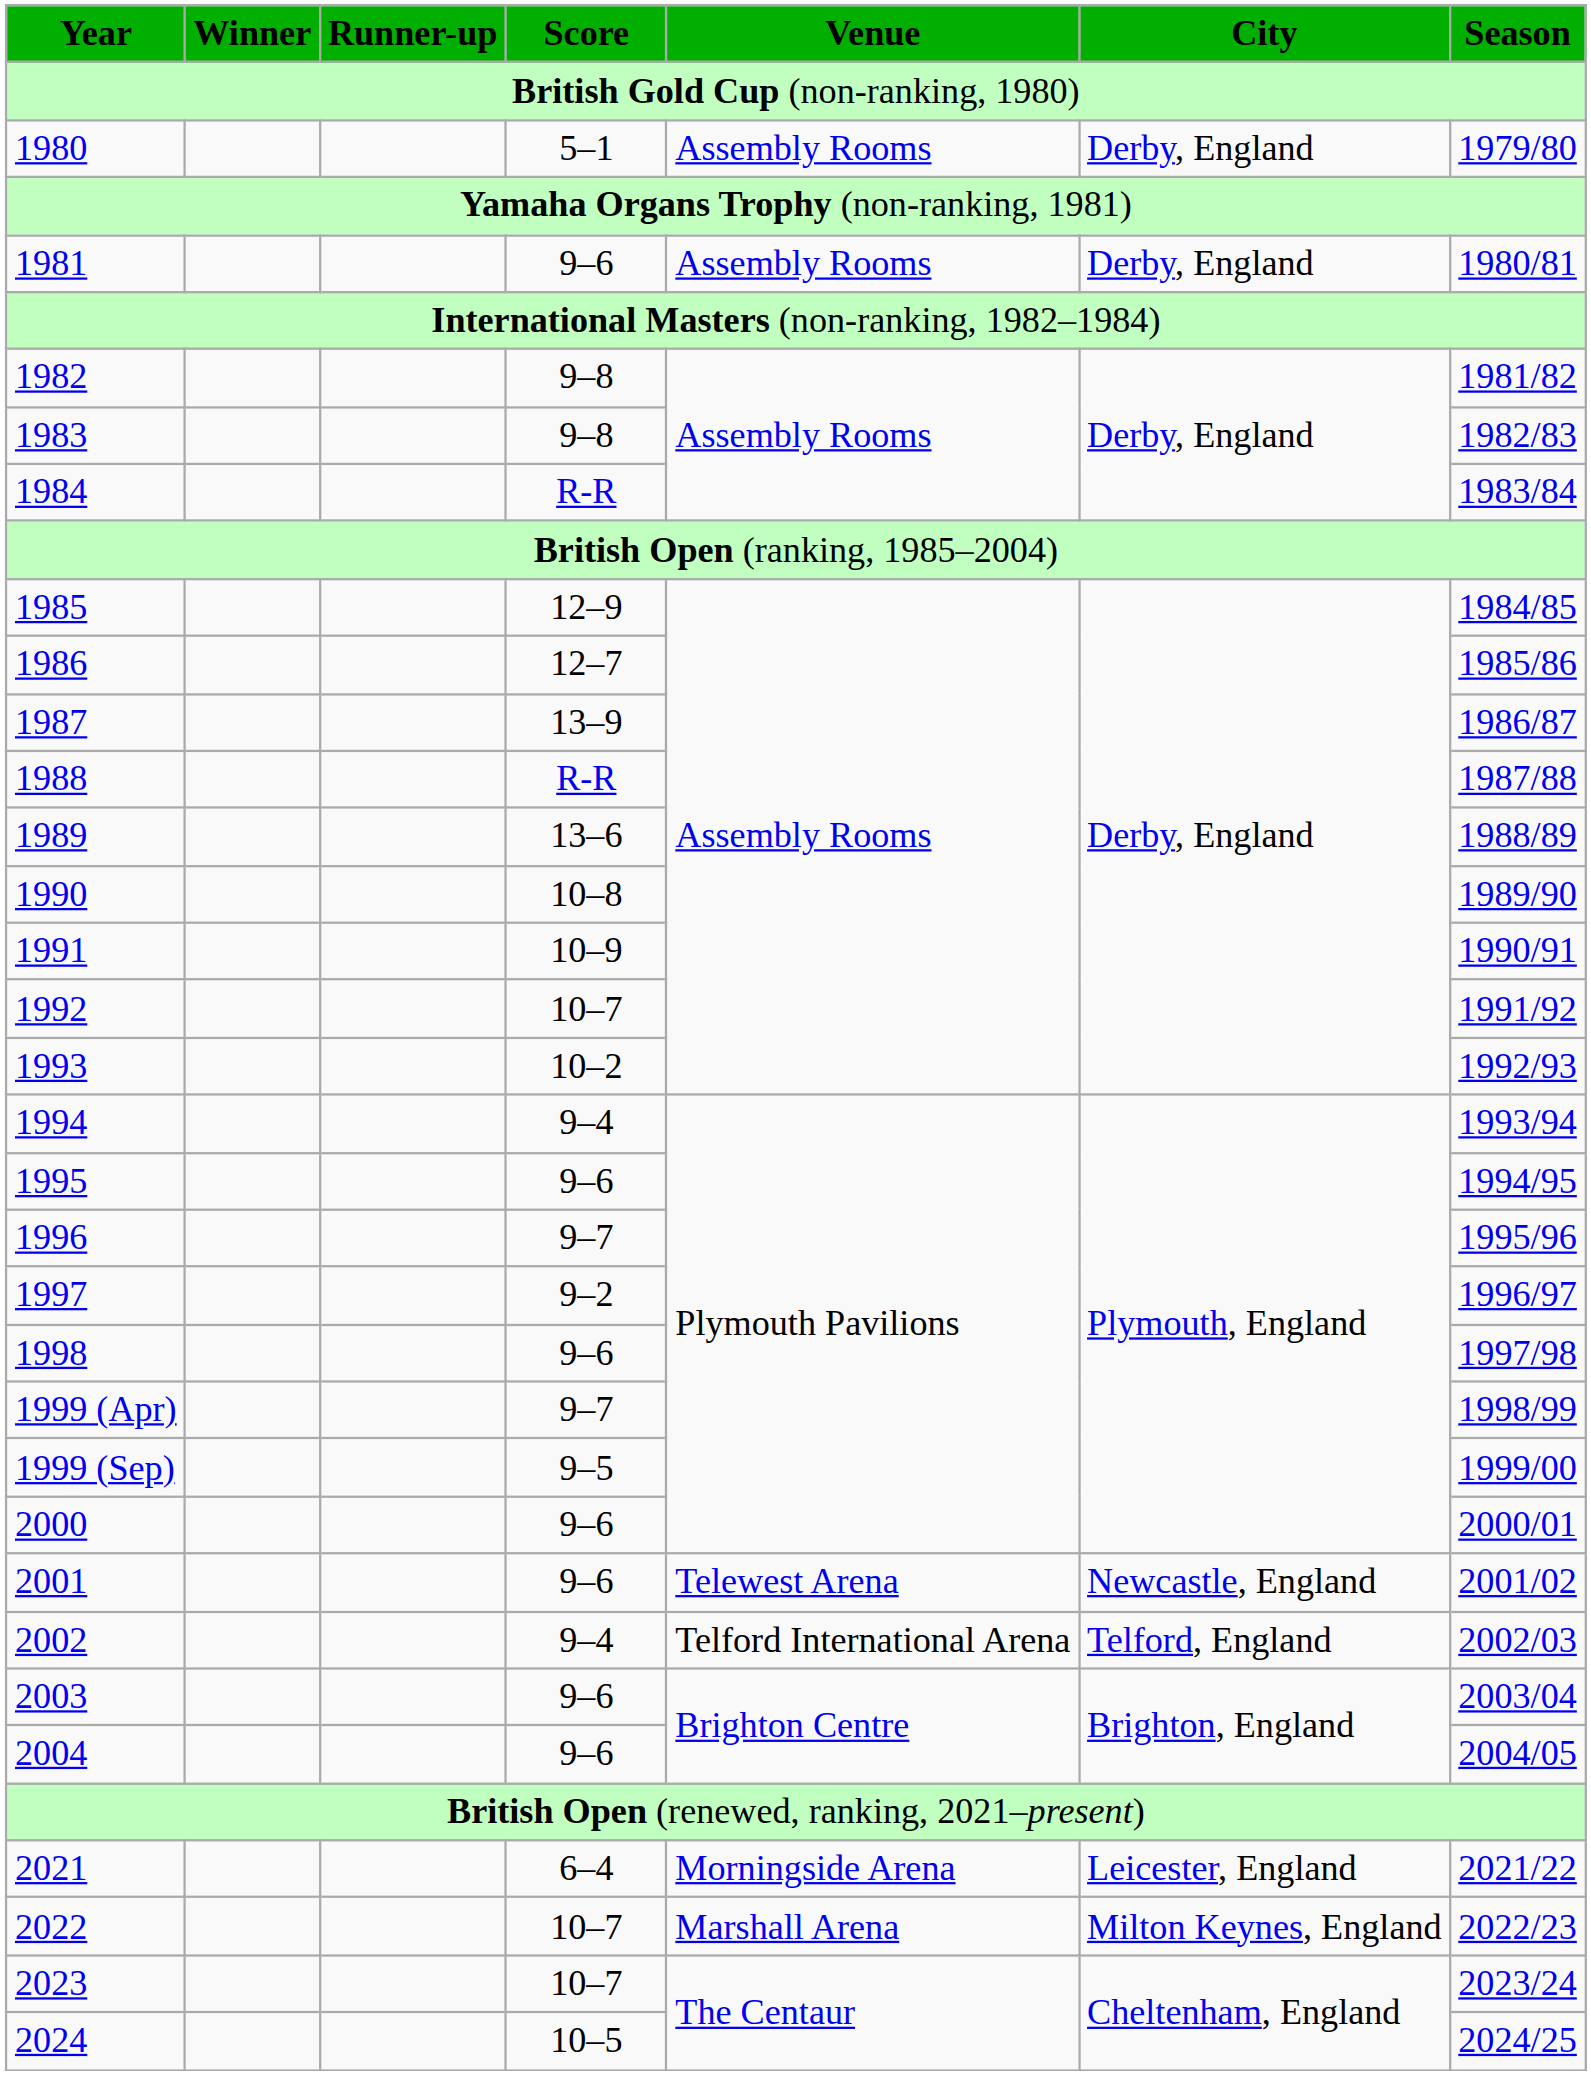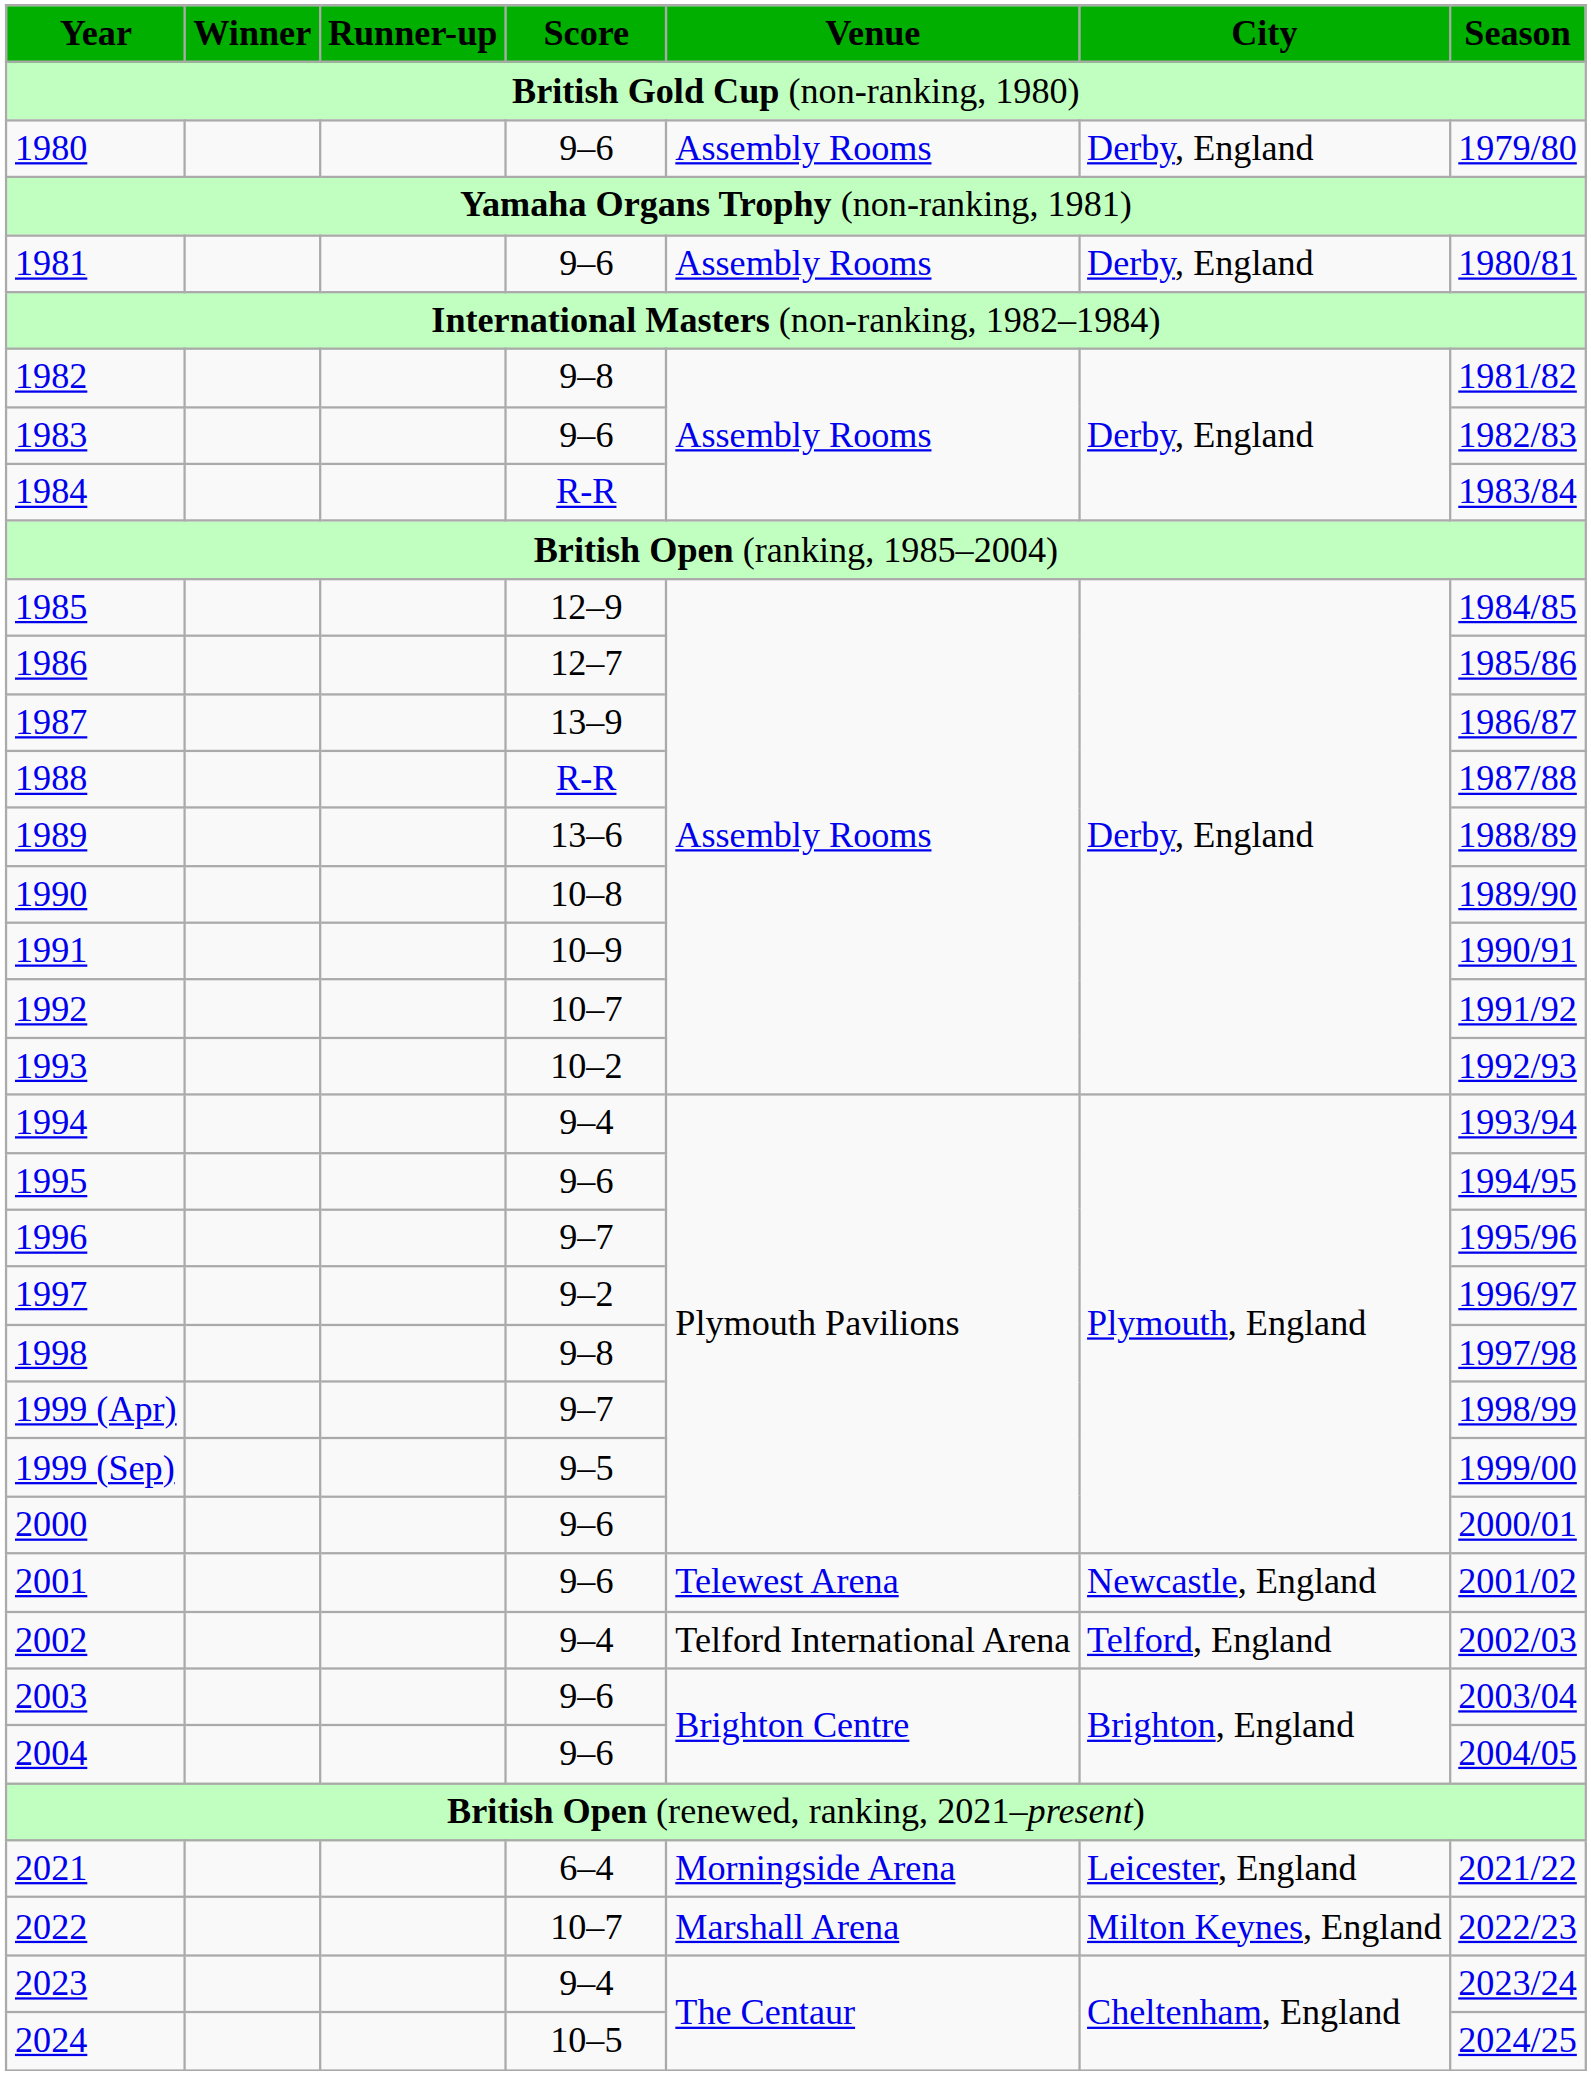 <table class="wikitable" style="margin: auto">
 <tr>
 <th style="text-align: center; background-color: #00af00">Year</th>
 <th style="text-align: center; background-color: #00af00">Winner</th>
 <th style="text-align: center; background-color: #00af00">Runner-up</th>
 <th style="text-align: center; background-color: #00af00; width: 4em">Score</th>
 <th style="text-align: center; background-color: #00af00">Venue</th>
 <th style="text-align: center; background-color: #00af00">City</th>
 <th style="text-align: center; background-color: #00af00">Season</th>
 </tr>
 <tr>
 <td colspan=7 style="text-align: center; background-color: #c0ffc0"><strong>British Gold Cup</strong> (non-ranking, 1980)</td>
 </tr>
 <tr>
 <td><a href='#'>1980</a></td>
 <td></td>
 <td></td>
-<td style="text-align: center">5–1</td>
+<td style="text-align: center">9–6</td>
 <td><a href='#'>Assembly Rooms</a></td>
 <td><a href='#'>Derby</a>, England</td>
 <td><a href='#'>1979/80</a></td>
 </tr>
 <tr>
 <td colspan=7 style="text-align: center; background-color: #c0ffc0"><strong>Yamaha Organs Trophy</strong> (non-ranking, 1981)</td>
 </tr>
 <tr>
 <td><a href='#'>1981</a></td>
 <td></td>
 <td></td>
 <td style="text-align: center">9–6</td>
 <td><a href='#'>Assembly Rooms</a></td>
 <td><a href='#'>Derby</a>, England</td>
 <td><a href='#'>1980/81</a></td>
 </tr>
 <tr>
 <td colspan=7 style="text-align: center; background-color: #c0ffc0"><strong>International Masters</strong> (non-ranking, 1982–1984)</td>
 </tr>
 <tr>
 <td><a href='#'>1982</a></td>
 <td></td>
 <td></td>
 <td style="text-align: center">9–8</td>
 <td rowspan=3><a href='#'>Assembly Rooms</a></td>
 <td rowspan=3><a href='#'>Derby</a>, England</td>
 <td><a href='#'>1981/82</a></td>
 </tr>
 <tr>
 <td><a href='#'>1983</a></td>
 <td></td>
 <td></td>
-<td style="text-align: center">9–8</td>
+<td style="text-align: center">9–6</td>
 <td><a href='#'>1982/83</a></td>
 </tr>
 <tr>
 <td><a href='#'>1984</a></td>
 <td></td>
 <td></td>
 <td style="text-align: center"><a href='#'>R-R</a></td>
 <td><a href='#'>1983/84</a></td>
 </tr>
 <tr>
 <td colspan=7 style="text-align: center; background-color: #c0ffc0"><strong>British Open</strong> (ranking, 1985–2004)</td>
 </tr>
 <tr>
 <td><a href='#'>1985</a></td>
 <td></td>
 <td></td>
 <td style="text-align: center">12–9</td>
 <td rowspan=9><a href='#'>Assembly Rooms</a></td>
 <td rowspan=9><a href='#'>Derby</a>, England</td>
 <td><a href='#'>1984/85</a></td>
 </tr>
 <tr>
 <td><a href='#'>1986</a></td>
 <td></td>
 <td></td>
 <td style="text-align: center">12–7</td>
 <td><a href='#'>1985/86</a></td>
 </tr>
 <tr>
 <td><a href='#'>1987</a></td>
 <td></td>
 <td></td>
 <td style="text-align: center">13–9</td>
 <td><a href='#'>1986/87</a></td>
 </tr>
 <tr>
 <td><a href='#'>1988</a></td>
 <td></td>
 <td></td>
 <td style="text-align: center"><a href='#'>R-R</a></td>
 <td><a href='#'>1987/88</a></td>
 </tr>
 <tr>
 <td><a href='#'>1989</a></td>
 <td></td>
 <td></td>
 <td style="text-align: center">13–6</td>
 <td><a href='#'>1988/89</a></td>
 </tr>
 <tr>
 <td><a href='#'>1990</a></td>
 <td></td>
 <td></td>
 <td style="text-align: center">10–8</td>
 <td><a href='#'>1989/90</a></td>
 </tr>
 <tr>
 <td><a href='#'>1991</a></td>
 <td></td>
 <td></td>
 <td style="text-align: center">10–9</td>
 <td><a href='#'>1990/91</a></td>
 </tr>
 <tr>
 <td><a href='#'>1992</a></td>
 <td></td>
 <td></td>
 <td style="text-align: center">10–7</td>
 <td><a href='#'>1991/92</a></td>
 </tr>
 <tr>
 <td><a href='#'>1993</a></td>
 <td></td>
 <td></td>
 <td style="text-align: center">10–2</td>
 <td><a href='#'>1992/93</a></td>
 </tr>
 <tr>
 <td><a href='#'>1994</a></td>
 <td></td>
 <td></td>
 <td style="text-align: center">9–4</td>
 <td rowspan=8>Plymouth Pavilions</td>
 <td rowspan=8><a href='#'>Plymouth</a>, England</td>
 <td><a href='#'>1993/94</a></td>
 </tr>
 <tr>
 <td><a href='#'>1995</a></td>
 <td></td>
 <td></td>
 <td style="text-align: center">9–6</td>
 <td><a href='#'>1994/95</a></td>
 </tr>
 <tr>
 <td><a href='#'>1996</a></td>
 <td></td>
 <td></td>
 <td style="text-align: center">9–7</td>
 <td><a href='#'>1995/96</a></td>
 </tr>
 <tr>
 <td><a href='#'>1997</a></td>
 <td></td>
 <td></td>
 <td style="text-align: center">9–2</td>
 <td><a href='#'>1996/97</a></td>
 </tr>
 <tr>
 <td><a href='#'>1998</a></td>
 <td></td>
 <td></td>
-<td style="text-align: center">9–6</td>
+<td style="text-align: center">9–8</td>
 <td><a href='#'>1997/98</a></td>
 </tr>
 <tr>
 <td><a href='#'>1999 (Apr)</a></td>
 <td></td>
 <td></td>
 <td style="text-align: center">9–7</td>
 <td><a href='#'>1998/99</a></td>
 </tr>
 <tr>
 <td><a href='#'>1999 (Sep)</a></td>
 <td></td>
 <td></td>
 <td style="text-align: center">9–5</td>
 <td><a href='#'>1999/00</a></td>
 </tr>
 <tr>
 <td><a href='#'>2000</a></td>
 <td></td>
 <td></td>
 <td style="text-align: center">9–6</td>
 <td><a href='#'>2000/01</a></td>
 </tr>
 <tr>
 <td><a href='#'>2001</a></td>
 <td></td>
 <td></td>
 <td style="text-align: center">9–6</td>
 <td><a href='#'>Telewest Arena</a></td>
 <td><a href='#'>Newcastle</a>, England</td>
 <td><a href='#'>2001/02</a></td>
 </tr>
 <tr>
 <td><a href='#'>2002</a></td>
 <td></td>
 <td></td>
 <td style="text-align: center">9–4</td>
 <td>Telford International Arena</td>
 <td><a href='#'>Telford</a>, England</td>
 <td><a href='#'>2002/03</a></td>
 </tr>
 <tr>
 <td><a href='#'>2003</a></td>
 <td></td>
 <td></td>
 <td style="text-align: center">9–6</td>
 <td rowspan=2><a href='#'>Brighton Centre</a></td>
 <td rowspan=2><a href='#'>Brighton</a>, England</td>
 <td><a href='#'>2003/04</a></td>
 </tr>
 <tr>
 <td><a href='#'>2004</a></td>
 <td></td>
 <td></td>
 <td style="text-align: center">9–6</td>
 <td><a href='#'>2004/05</a></td>
 </tr>
 <tr>
 <td colspan=7 style="text-align: center; background-color: #c0ffc0"><strong>British Open</strong> (renewed, ranking, 2021–<em>present</em>)</td>
 </tr>
 <tr>
 <td><a href='#'>2021</a></td>
 <td></td>
 <td></td>
 <td style="text-align: center">6–4</td>
 <td><a href='#'>Morningside Arena</a></td>
 <td><a href='#'>Leicester</a>, England</td>
 <td><a href='#'>2021/22</a></td>
 </tr>
 <tr>
 <td><a href='#'>2022</a></td>
 <td></td>
 <td></td>
 <td style="text-align: center">10–7</td>
 <td><a href='#'>Marshall Arena</a></td>
 <td><a href='#'>Milton Keynes</a>, England</td>
 <td><a href='#'>2022/23</a></td>
 </tr>
 <tr>
 <td><a href='#'>2023</a></td>
 <td></td>
 <td></td>
-<td style="text-align: center">10–7</td>
+<td style="text-align: center">9–4</td>
 <td rowspan="2"><a href='#'>The Centaur</a></td>
 <td rowspan="2"><a href='#'>Cheltenham</a>, England</td>
 <td><a href='#'>2023/24</a></td>
 </tr>
 <tr>
 <td><a href='#'>2024</a></td>
 <td></td>
 <td></td>
 <td style="text-align: center">10–5</td>
 <td><a href='#'>2024/25</a></td>
 </tr>
 <tr>
 </tr>
 </table>
